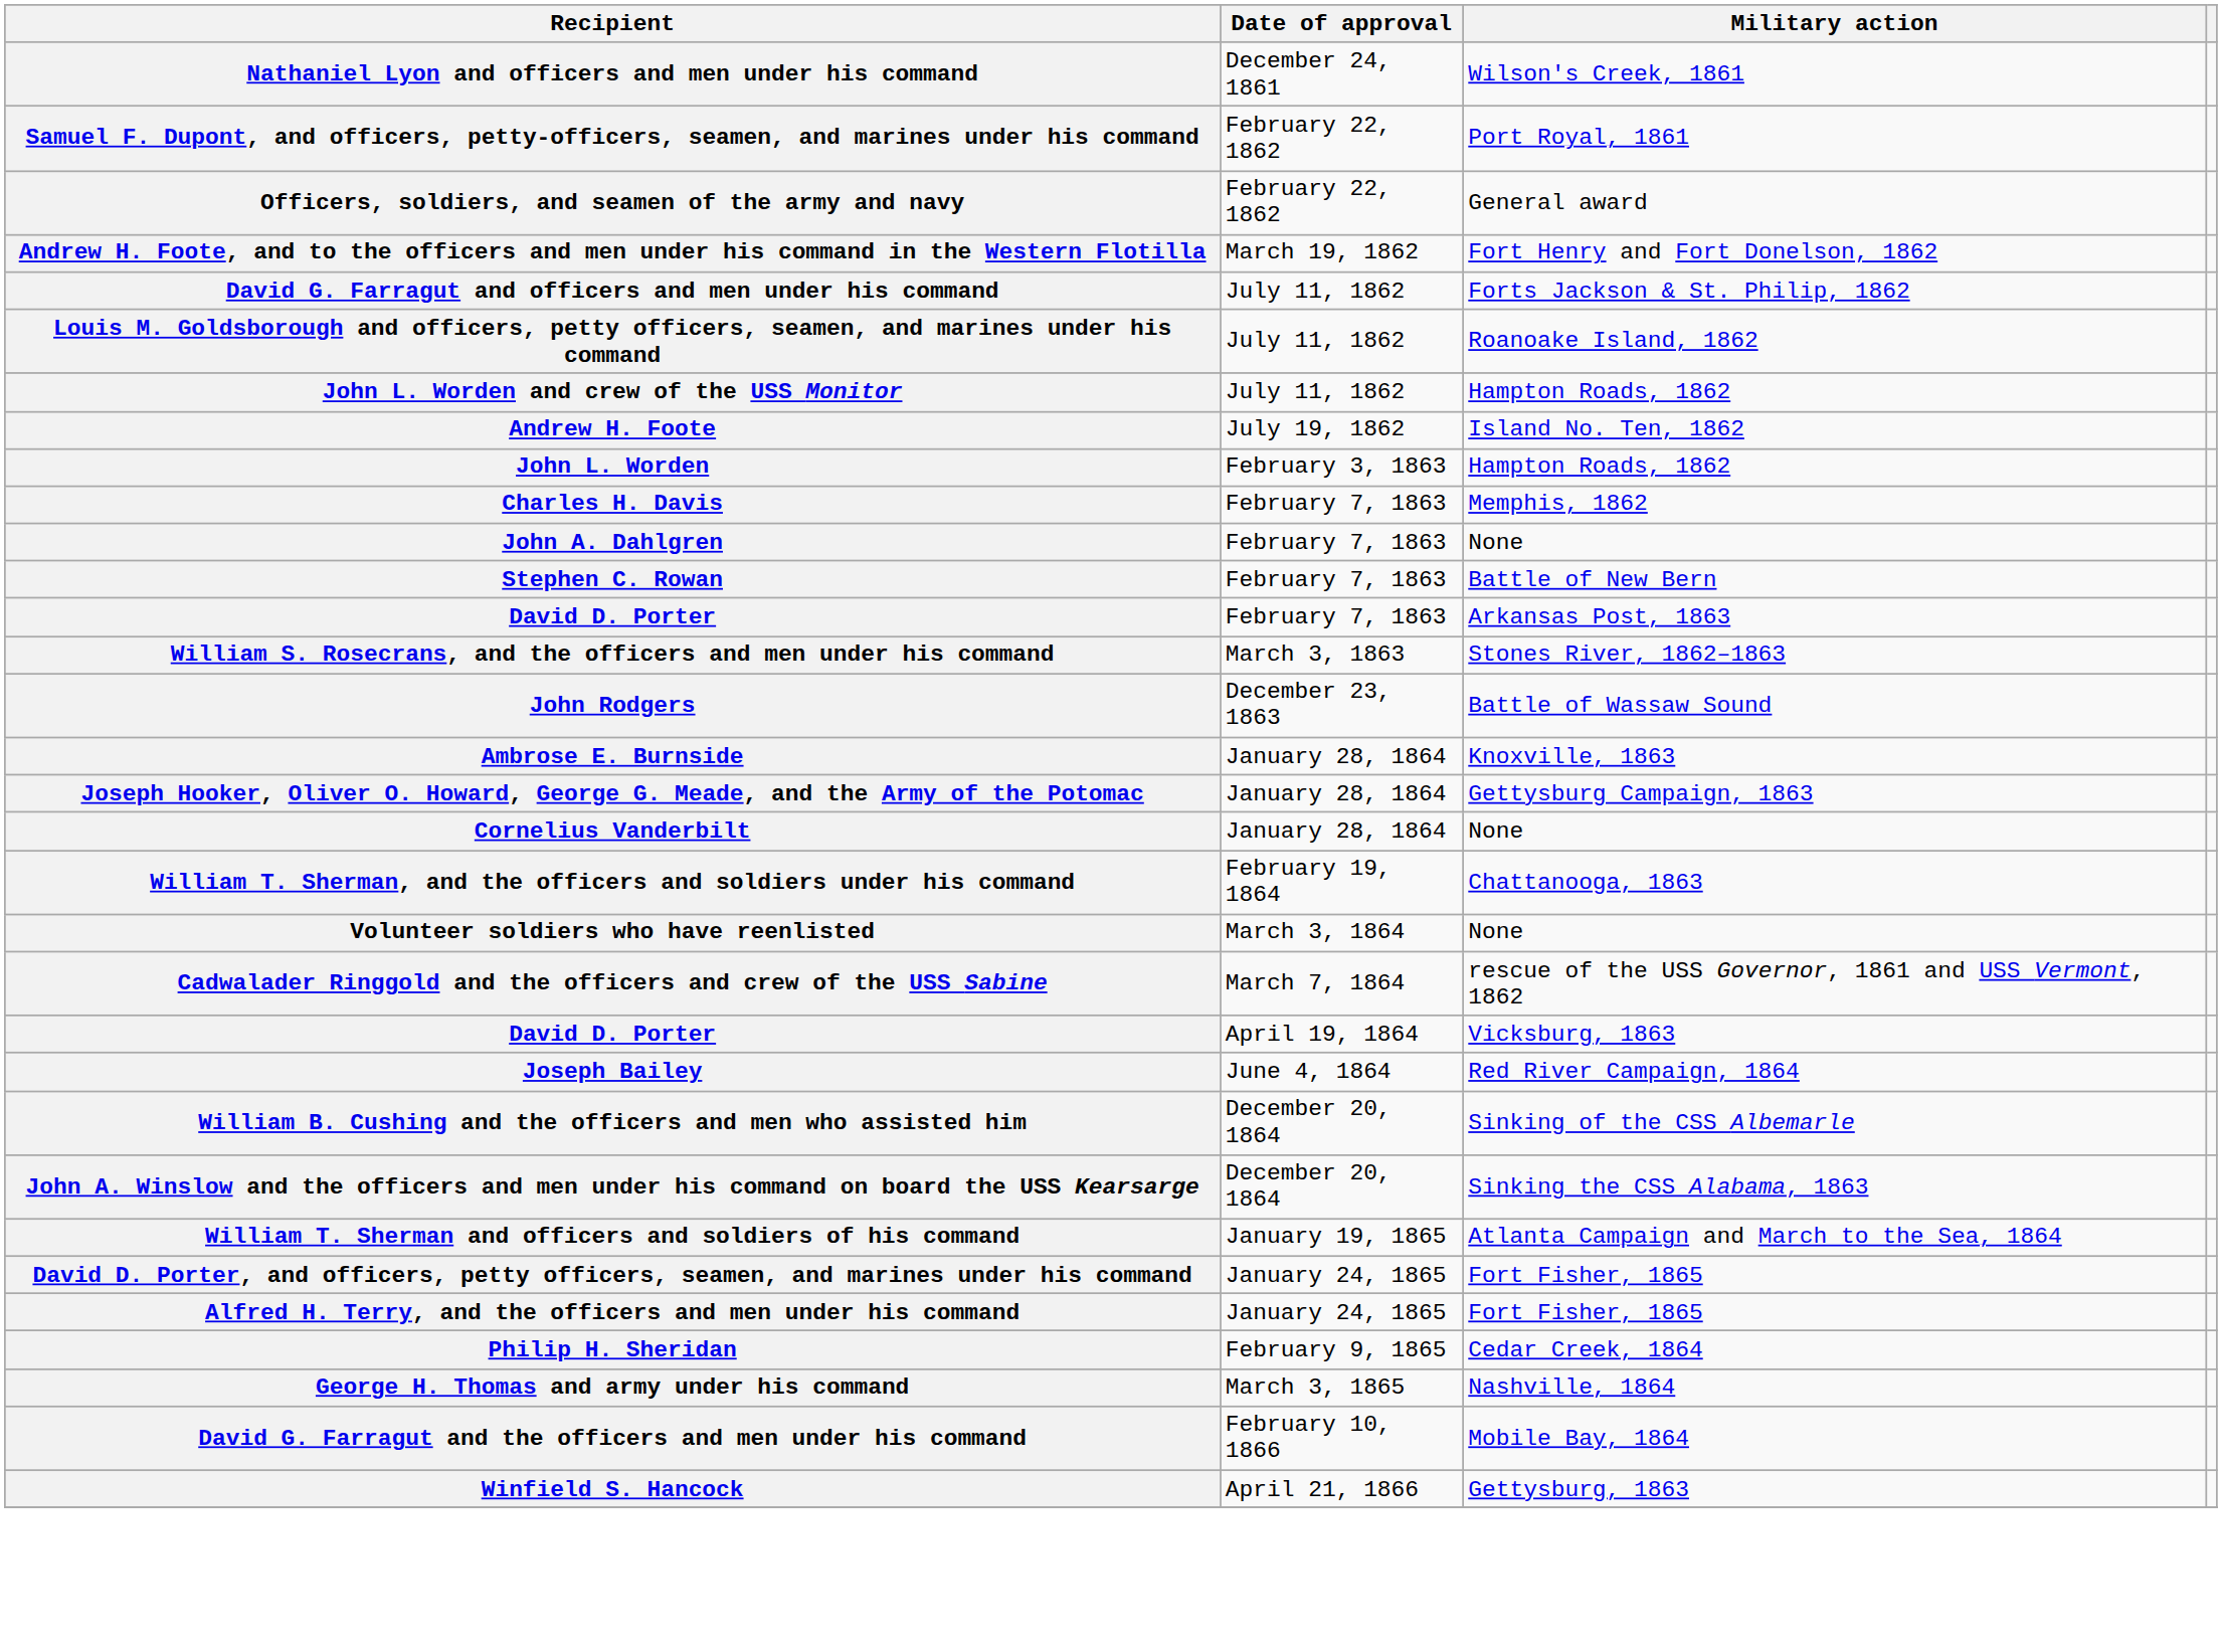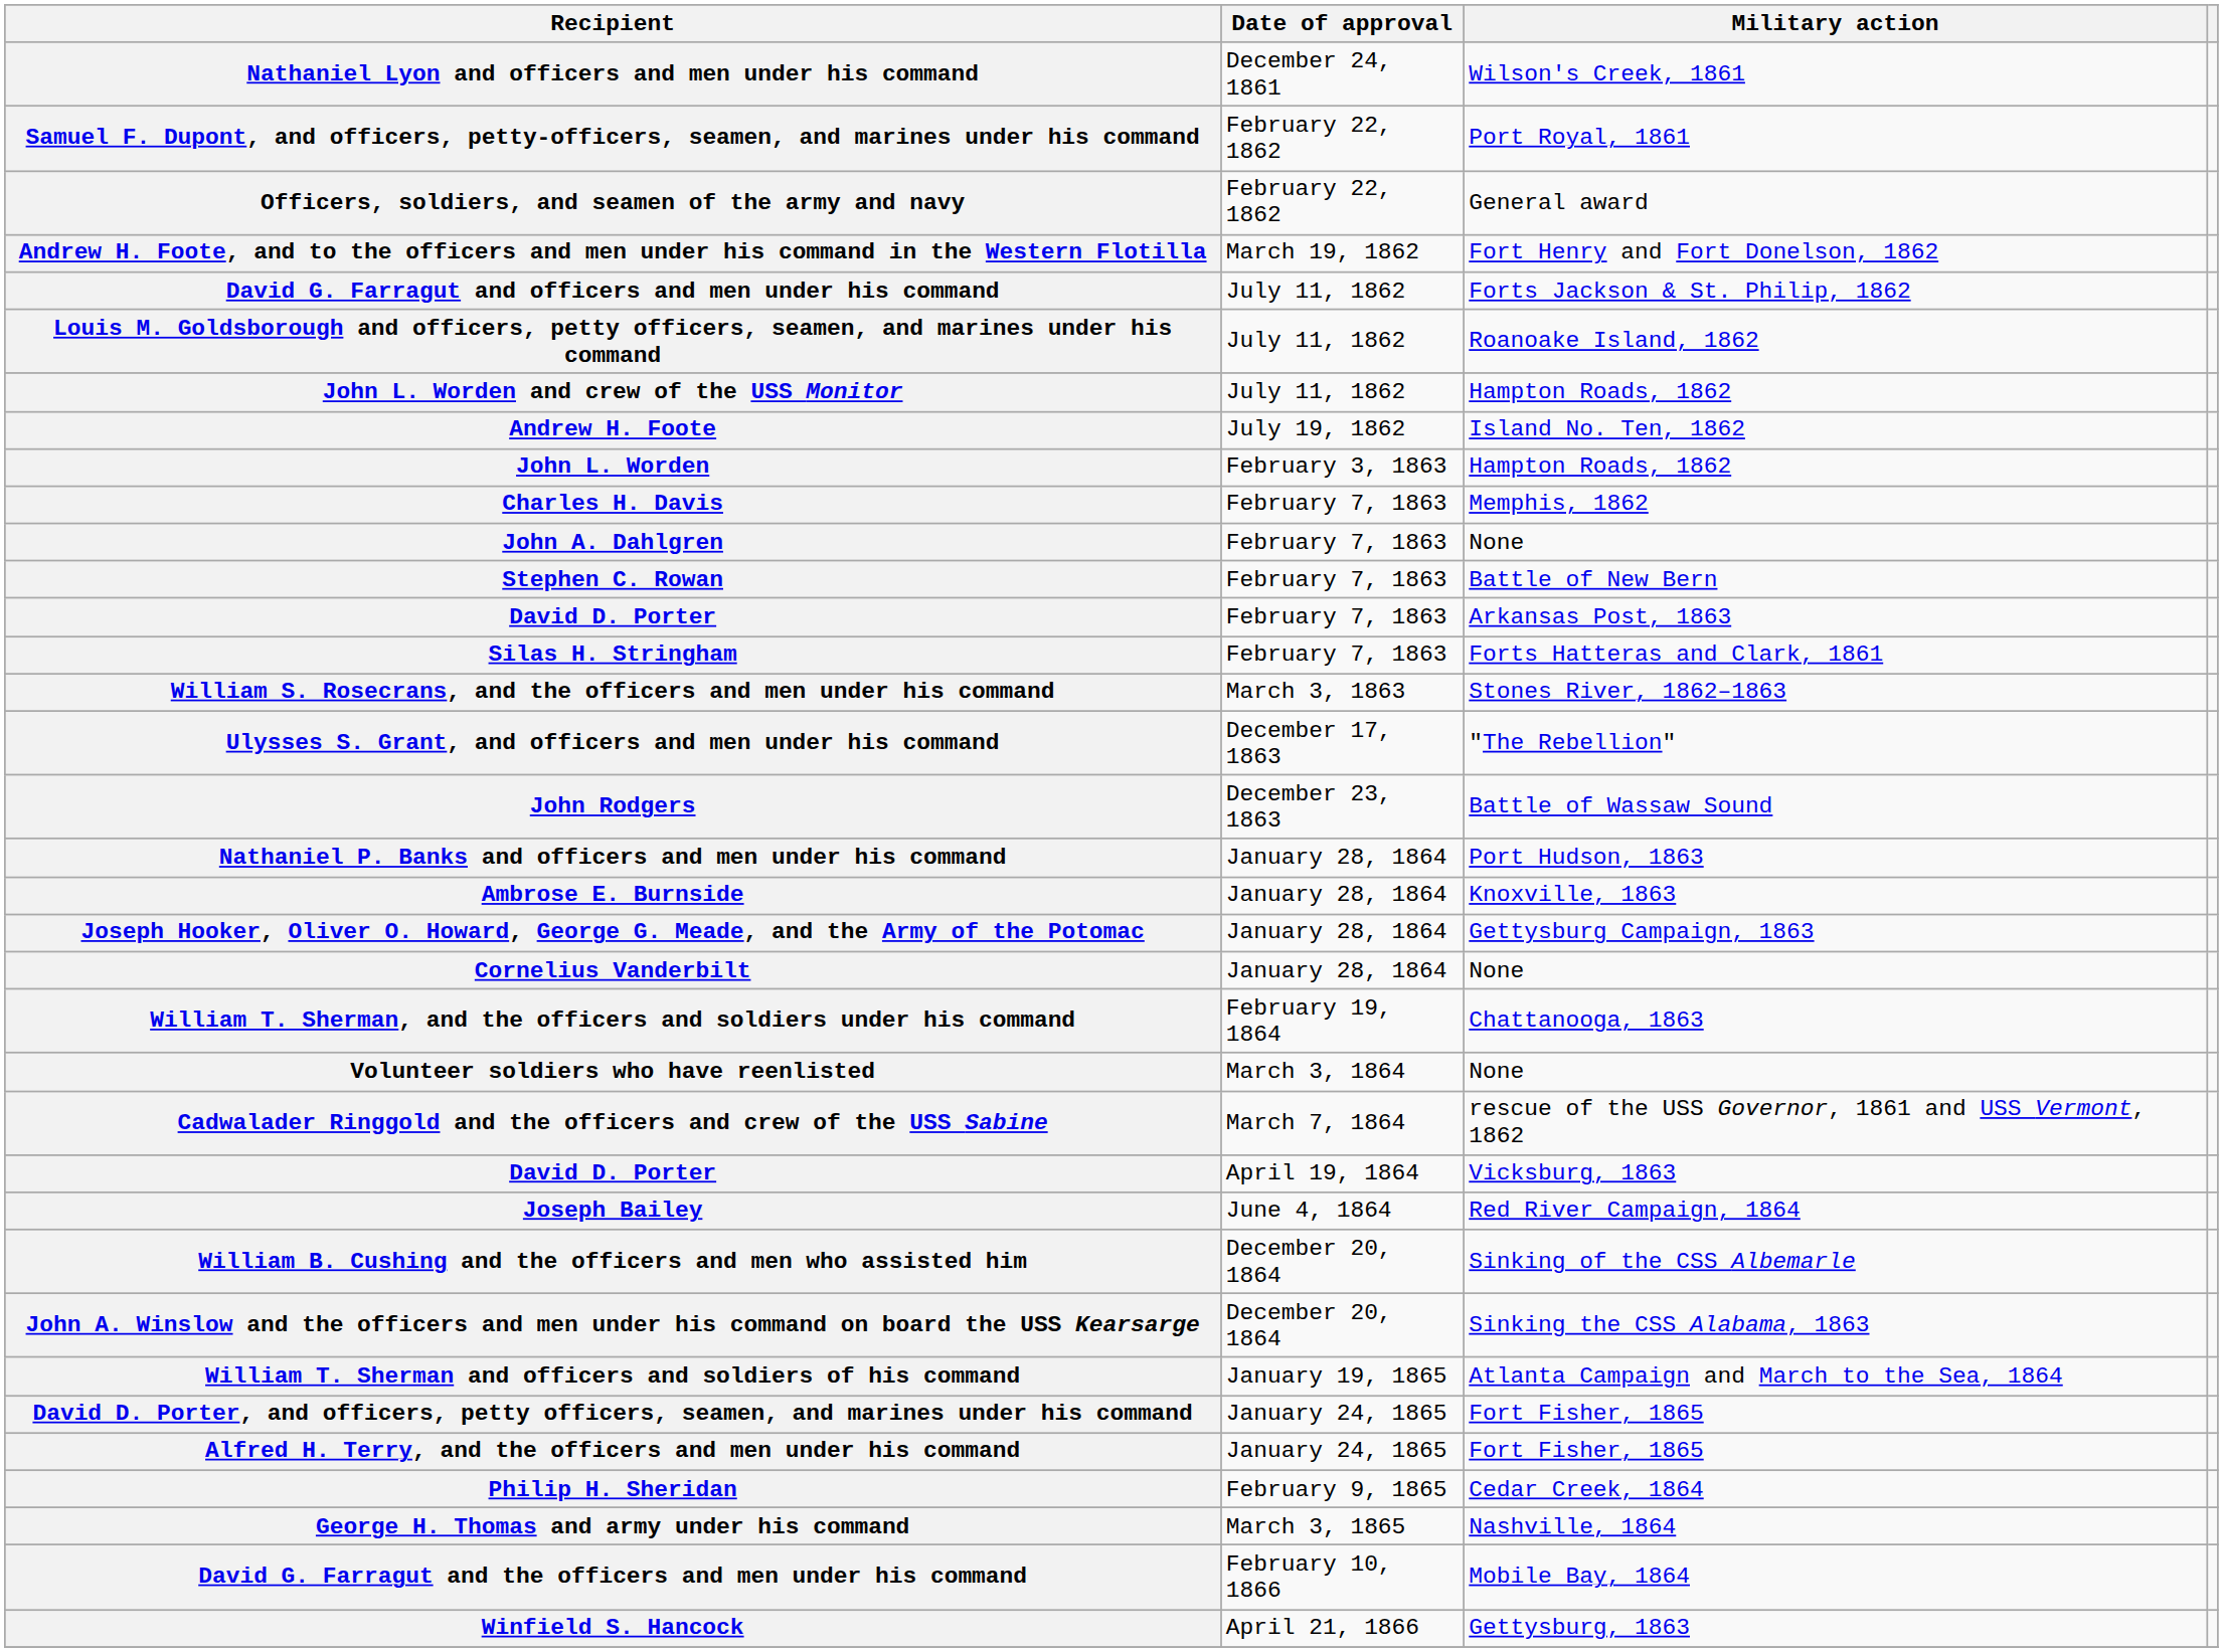 <table class="wikitable plainrowheaders" style="text-align:left">
 <tr>
 <th scope="col">Recipient</th>
 <th scope="col" data-sort-type="date">Date of approval</th>
 <th scope="col">Military action</th>
 <th scope="col"></th>
 </tr>
 <tr>
 <th scope="row"><a href='#'>Nathaniel Lyon</a> and officers and men under his command</th>
 <td>December 24, 1861</td>
 <td><a href='#'>Wilson's Creek, 1861</a></td>
 <td></td>
 </tr>
 <tr>
 <th scope="row"><a href='#'>Samuel F. Dupont</a>, and officers, petty-officers, seamen, and marines under his command</th>
 <td>February 22, 1862</td>
 <td><a href='#'>Port Royal, 1861</a></td>
 <td></td>
 </tr>
 <tr>
 <th scope="row">Officers, soldiers, and seamen of the army and navy</th>
 <td>February 22, 1862</td>
 <td>General award</td>
 <td></td>
 </tr>
 <tr>
 <th scope="row"><a href='#'>Andrew H. Foote</a>, and to the officers and men under his command in the <a href='#'>Western Flotilla</a></th>
 <td>March 19, 1862</td>
 <td><a href='#'>Fort Henry</a> and <a href='#'>Fort Donelson, 1862</a></td>
 <td></td>
 </tr>
 <tr>
 <th scope="row"><a href='#'>David G. Farragut</a> and officers and men under his command</th>
 <td>July 11, 1862</td>
 <td><a href='#'>Forts Jackson & St. Philip, 1862</a></td>
 <td></td>
 </tr>
 <tr>
 <th scope="row"><a href='#'>Louis M. Goldsborough</a> and officers, petty officers, seamen, and marines under his command</th>
 <td>July 11, 1862</td>
 <td><a href='#'>Roanoake Island, 1862</a></td>
 <td></td>
 </tr>
 <tr>
 <th scope="row"><a href='#'>John L. Worden</a> and crew of the <a href='#'>USS <em>Monitor</em></a></th>
 <td>July 11, 1862</td>
 <td><a href='#'>Hampton Roads, 1862</a></td>
 <td></td>
 </tr>
 <tr>
 <th scope="row"><a href='#'>Andrew H. Foote</a></th>
 <td>July 19, 1862</td>
 <td><a href='#'>Island No. Ten, 1862</a></td>
 <td></td>
 </tr>
 <tr>
 <th scope="row"><a href='#'>John L. Worden</a></th>
 <td>February 3, 1863</td>
 <td><a href='#'>Hampton Roads, 1862</a></td>
 <td></td>
 </tr>
 <tr>
 <th scope="row"><a href='#'>Charles H. Davis</a></th>
 <td>February 7, 1863</td>
 <td><a href='#'>Memphis, 1862</a></td>
 <td></td>
 </tr>
 <tr>
 <th scope="row"><a href='#'>John A. Dahlgren</a></th>
 <td>February 7, 1863</td>
 <td>None</td>
 <td></td>
 </tr>
 <tr>
 <th scope="row"><a href='#'>Stephen C. Rowan</a></th>
 <td>February 7, 1863</td>
 <td><a href='#'>Battle of New Bern</a></td>
 <td></td>
 </tr>
 <tr>
 <th scope="row"><a href='#'>David D. Porter</a></th>
 <td>February 7, 1863</td>
 <td><a href='#'>Arkansas Post, 1863</a></td>
 <td></td>
 </tr>
 <tr>
+<th scope="row"><a href='#'>Silas H. Stringham</a></th>
+<td>February 7, 1863</td>
+<td><a href='#'>Forts Hatteras and Clark, 1861</a></td>
+<td></td>
+</tr>
+<tr>
 <th scope="row"><a href='#'>William S. Rosecrans</a>, and the officers and men under his command</th>
 <td>March 3, 1863</td>
 <td><a href='#'>Stones River, 1862–1863</a></td>
 <td></td>
 </tr>
 <tr>
+<th scope="row"><a href='#'>Ulysses S. Grant</a>, and officers and men under his command</th>
+<td>December 17, 1863</td>
+<td>"<a href='#'>The Rebellion</a>"</td>
+<td></td>
+</tr>
+<tr>
 <th scope="row"><a href='#'>John Rodgers</a></th>
 <td>December 23, 1863</td>
 <td><a href='#'>Battle of Wassaw Sound</a></td>
+<td></td>
+</tr>
+<tr>
+<th scope="row"><a href='#'>Nathaniel P. Banks</a> and officers and men under his command</th>
+<td>January 28, 1864</td>
+<td><a href='#'>Port Hudson, 1863</a></td>
 <td></td>
 </tr>
 <tr>
 <th scope="row"><a href='#'>Ambrose E. Burnside</a></th>
 <td>January 28, 1864</td>
 <td><a href='#'>Knoxville, 1863</a></td>
 <td></td>
 </tr>
 <tr>
 <th scope="row"><a href='#'>Joseph Hooker</a>, <a href='#'>Oliver O. Howard</a>, <a href='#'>George G. Meade</a>, and the <a href='#'>Army of the Potomac</a></th>
 <td>January 28, 1864</td>
 <td><a href='#'>Gettysburg Campaign, 1863</a></td>
 <td></td>
 </tr>
 <tr>
 <th scope="row"><a href='#'>Cornelius Vanderbilt</a></th>
 <td>January 28, 1864</td>
 <td>None</td>
 <td></td>
 </tr>
 <tr>
 <th scope="row"><a href='#'>William T. Sherman</a>, and the officers and soldiers under his command</th>
 <td>February 19, 1864</td>
 <td><a href='#'>Chattanooga, 1863</a></td>
 <td></td>
 </tr>
 <tr>
 <th scope="row">Volunteer soldiers who have reenlisted</th>
 <td>March 3, 1864</td>
 <td>None</td>
 <td></td>
 </tr>
 <tr>
 <th scope="row"><a href='#'>Cadwalader Ringgold</a> and the officers and crew of the <a href='#'>USS <em>Sabine</em></a></th>
 <td>March 7, 1864</td>
 <td>rescue of the USS <em>Governor</em>, 1861 and <a href='#'>USS <em>Vermont</em></a>, 1862</td>
 <td></td>
 </tr>
 <tr>
 <th scope="row"><a href='#'>David D. Porter</a></th>
 <td>April 19, 1864</td>
 <td><a href='#'>Vicksburg, 1863</a></td>
 <td></td>
 </tr>
 <tr>
 <th scope="row"><a href='#'>Joseph Bailey</a></th>
 <td>June 4, 1864</td>
 <td><a href='#'>Red River Campaign, 1864</a></td>
 <td></td>
 </tr>
 <tr>
 <th scope="row"><a href='#'>William B. Cushing</a> and the officers and men who assisted him</th>
 <td>December 20, 1864</td>
 <td><a href='#'>Sinking of the CSS <em>Albemarle</em></a></td>
 <td></td>
 </tr>
 <tr>
 <th scope="row"><a href='#'>John A. Winslow</a> and the officers and men under his command on board the USS <em>Kearsarge</em></th>
 <td>December 20, 1864</td>
 <td><a href='#'>Sinking the CSS <em>Alabama</em>, 1863</a></td>
 <td></td>
 </tr>
 <tr>
 <th scope="row"><a href='#'>William T. Sherman</a> and officers and soldiers of his command</th>
 <td>January 19, 1865</td>
 <td><a href='#'>Atlanta Campaign</a> and <a href='#'>March to the Sea, 1864</a></td>
 <td></td>
 </tr>
 <tr>
 <th scope="row"><a href='#'>David D. Porter</a>, and officers, petty officers, seamen, and marines under his command</th>
 <td>January 24, 1865</td>
 <td><a href='#'>Fort Fisher, 1865</a></td>
 <td></td>
 </tr>
 <tr>
 <th scope="row"><a href='#'>Alfred H. Terry</a>, and the officers and men under his command</th>
 <td>January 24, 1865</td>
 <td><a href='#'>Fort Fisher, 1865</a></td>
 <td></td>
 </tr>
 <tr>
 <th scope="row"><a href='#'>Philip H. Sheridan</a></th>
 <td>February 9, 1865</td>
 <td><a href='#'>Cedar Creek, 1864</a></td>
 <td></td>
 </tr>
 <tr>
 <th scope="row"><a href='#'>George H. Thomas</a> and army under his command</th>
 <td>March 3, 1865</td>
 <td><a href='#'>Nashville, 1864</a></td>
 <td></td>
 </tr>
 <tr>
 <th scope="row"><a href='#'>David G. Farragut</a> and the officers and men under his command</th>
 <td>February 10, 1866</td>
 <td><a href='#'>Mobile Bay, 1864</a></td>
 <td></td>
 </tr>
 <tr>
 <th scope="row"><a href='#'>Winfield S. Hancock</a></th>
 <td>April 21, 1866</td>
 <td><a href='#'>Gettysburg, 1863</a></td>
 <td></td>
 </tr>
 <tr>
 </tr>
 </table>
